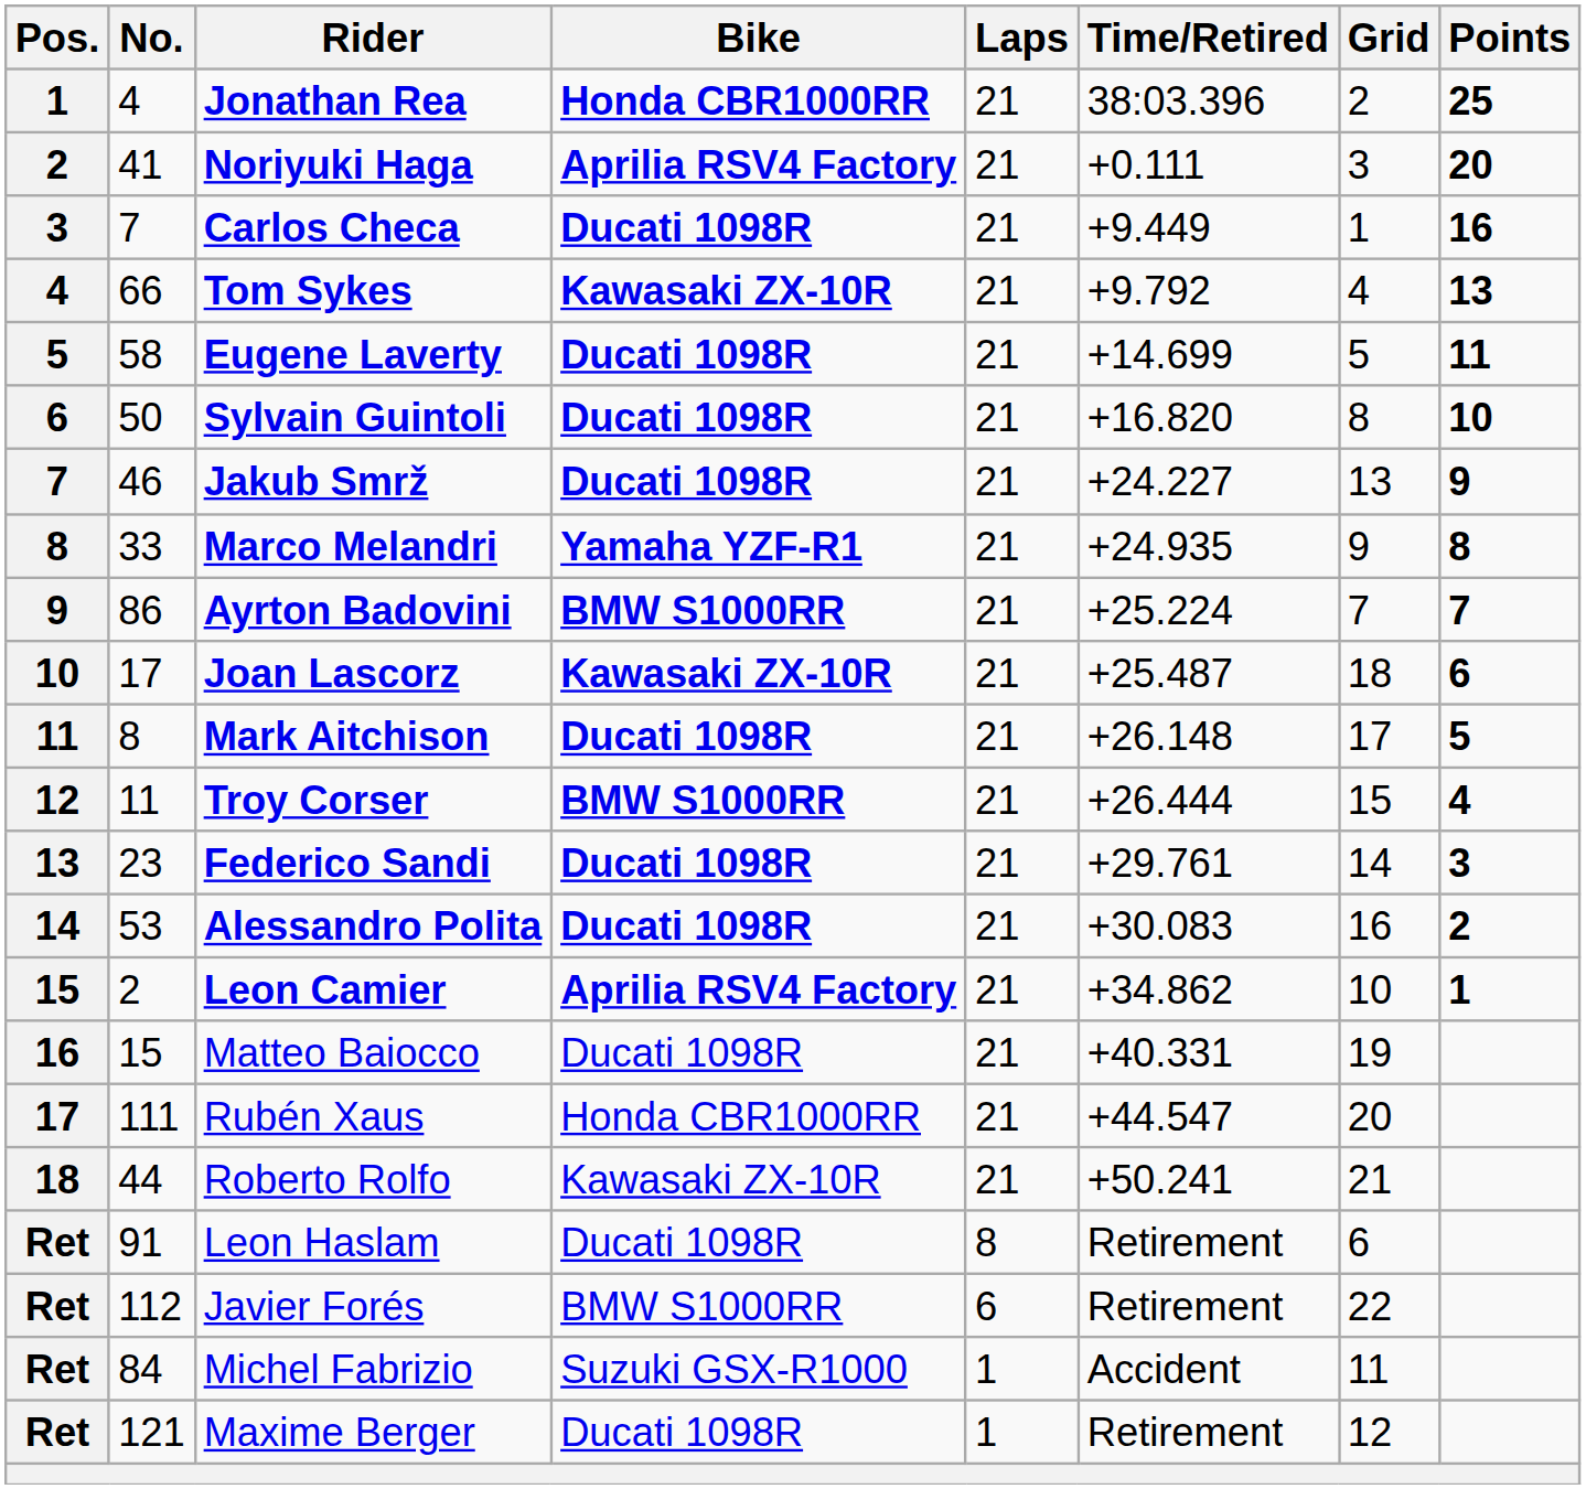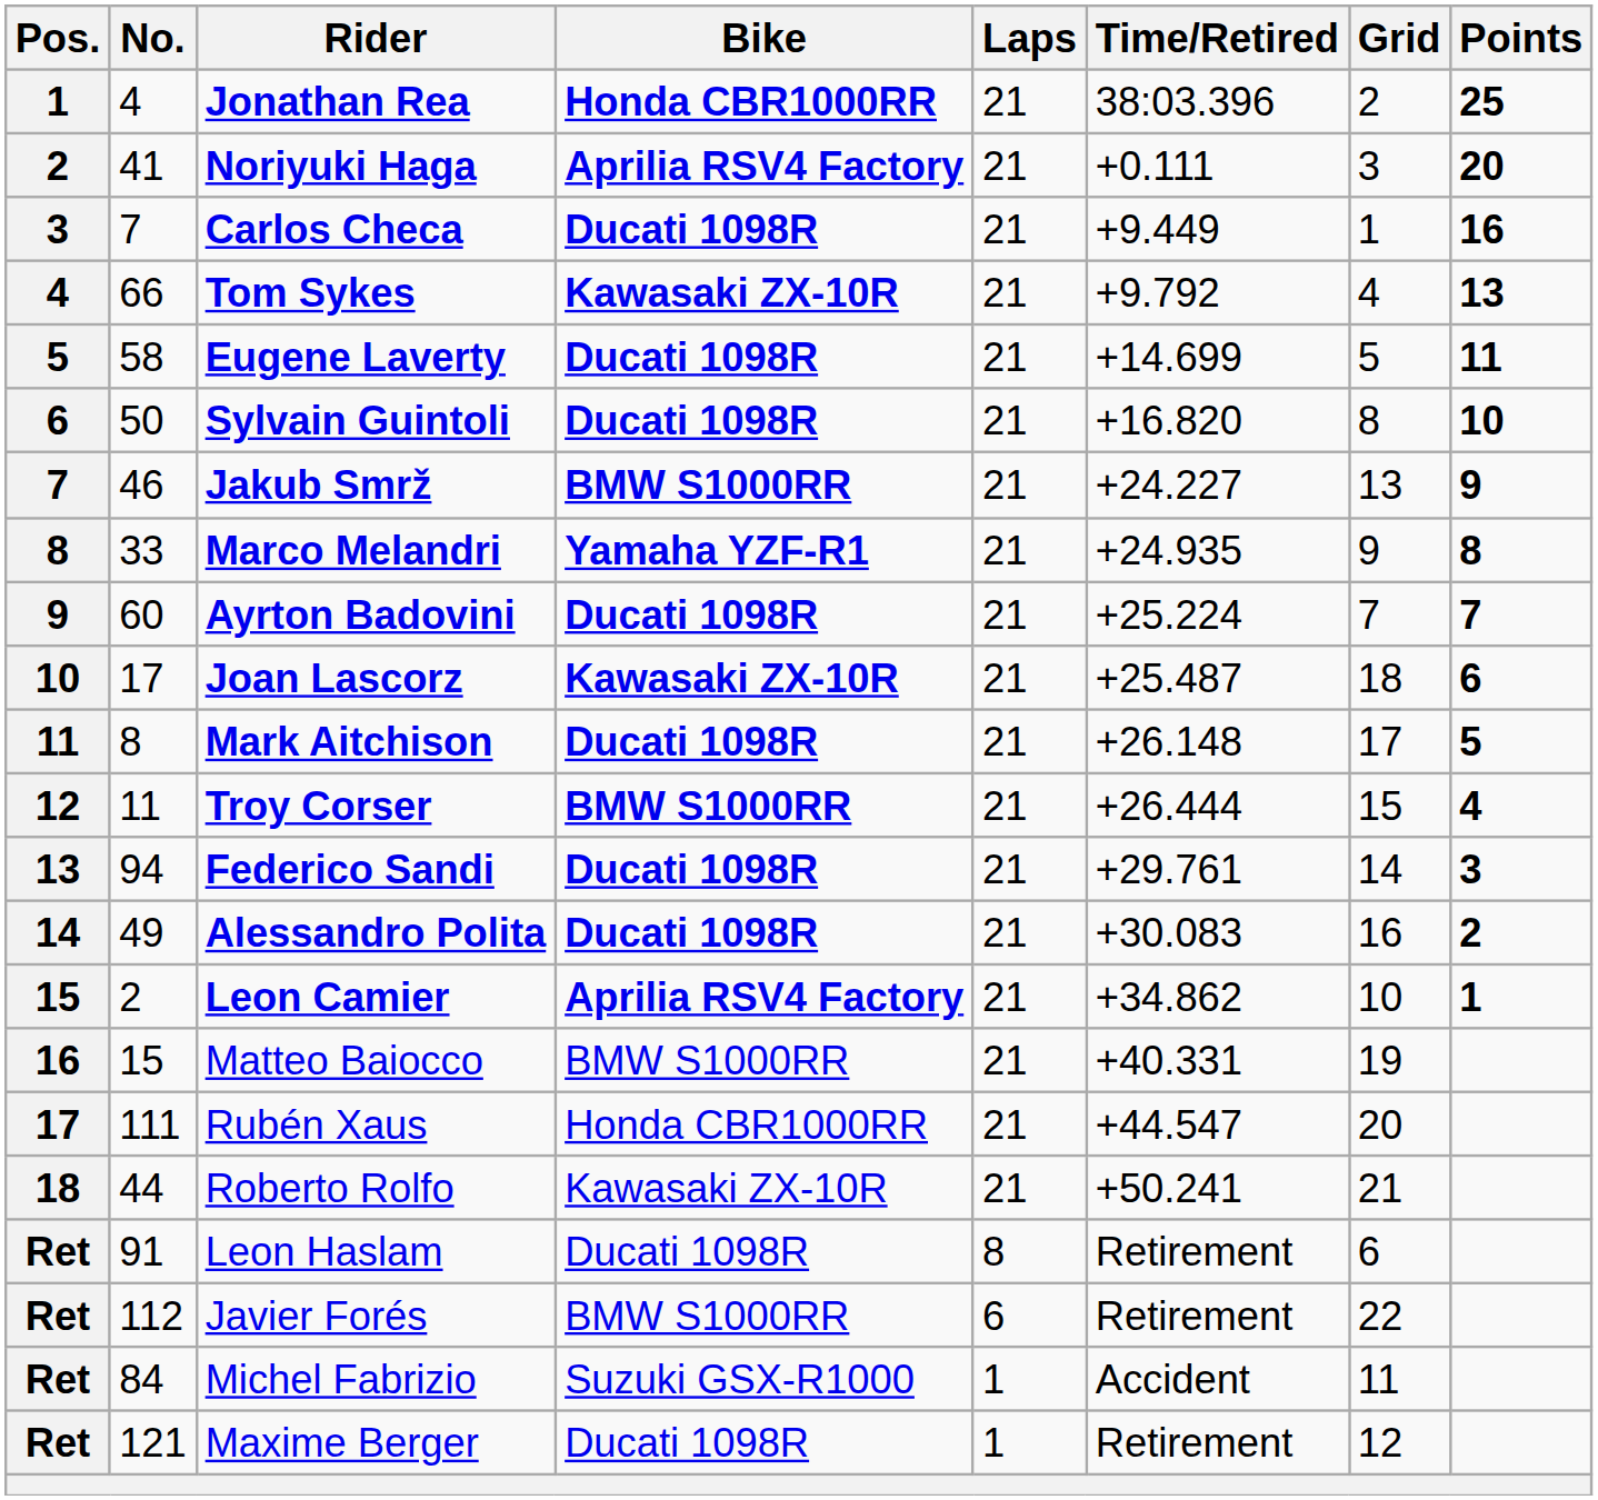 <table class="wikitable" style="font-size: 95%;">
 <tr>
 <th>Pos.</th>
 <th>No.</th>
 <th>Rider</th>
 <th>Bike</th>
 <th>Laps</th>
 <th>Time/Retired</th>
 <th>Grid</th>
 <th>Points</th>
 </tr>
 <tr>
 <th>1</th>
 <td>4</td>
 <td> <strong><a href='#'>Jonathan Rea</a></strong></td>
 <td><strong><a href='#'>Honda CBR1000RR</a></strong></td>
 <td>21</td>
 <td>38:03.396</td>
 <td>2</td>
 <td><strong>25</strong></td>
 </tr>
 <tr>
 <th>2</th>
 <td>41</td>
 <td> <strong><a href='#'>Noriyuki Haga</a></strong></td>
 <td><strong><a href='#'>Aprilia RSV4 Factory</a></strong></td>
 <td>21</td>
 <td>+0.111</td>
 <td>3</td>
 <td><strong>20</strong></td>
 </tr>
 <tr>
 <th>3</th>
 <td>7</td>
 <td> <strong><a href='#'>Carlos Checa</a></strong></td>
 <td><strong><a href='#'>Ducati 1098R</a></strong></td>
 <td>21</td>
 <td>+9.449</td>
 <td>1</td>
 <td><strong>16</strong></td>
 </tr>
 <tr>
 <th>4</th>
 <td>66</td>
 <td> <strong><a href='#'>Tom Sykes</a></strong></td>
 <td><strong><a href='#'>Kawasaki ZX-10R</a></strong></td>
 <td>21</td>
 <td>+9.792</td>
 <td>4</td>
 <td><strong>13</strong></td>
 </tr>
 <tr>
 <th>5</th>
 <td>58</td>
 <td> <strong><a href='#'>Eugene Laverty</a></strong></td>
 <td><strong><a href='#'>Ducati 1098R</a></strong></td>
 <td>21</td>
 <td>+14.699</td>
 <td>5</td>
 <td><strong>11</strong></td>
 </tr>
 <tr>
 <th>6</th>
 <td>50</td>
 <td> <strong><a href='#'>Sylvain Guintoli</a></strong></td>
 <td><strong><a href='#'>Ducati 1098R</a></strong></td>
 <td>21</td>
 <td>+16.820</td>
 <td>8</td>
 <td><strong>10</strong></td>
 </tr>
 <tr>
 <th>7</th>
 <td>46</td>
 <td> <strong><a href='#'>Jakub Smrž</a></strong></td>
-<td><strong><a href='#'>Ducati 1098R</a></strong></td>
+<td><strong><a href='#'>BMW S1000RR</a></strong></td>
 <td>21</td>
 <td>+24.227</td>
 <td>13</td>
 <td><strong>9</strong></td>
 </tr>
 <tr>
 <th>8</th>
 <td>33</td>
 <td> <strong><a href='#'>Marco Melandri</a></strong></td>
 <td><strong><a href='#'>Yamaha YZF-R1</a></strong></td>
 <td>21</td>
 <td>+24.935</td>
 <td>9</td>
 <td><strong>8</strong></td>
 </tr>
 <tr>
 <th>9</th>
-<td>86</td>
+<td>60</td>
 <td> <strong><a href='#'>Ayrton Badovini</a></strong></td>
-<td><strong><a href='#'>BMW S1000RR</a></strong></td>
+<td><strong><a href='#'>Ducati 1098R</a></strong></td>
 <td>21</td>
 <td>+25.224</td>
 <td>7</td>
 <td><strong>7</strong></td>
 </tr>
 <tr>
 <th>10</th>
 <td>17</td>
 <td> <strong><a href='#'>Joan Lascorz</a></strong></td>
 <td><strong><a href='#'>Kawasaki ZX-10R</a></strong></td>
 <td>21</td>
 <td>+25.487</td>
 <td>18</td>
 <td><strong>6</strong></td>
 </tr>
 <tr>
 <th>11</th>
 <td>8</td>
 <td> <strong><a href='#'>Mark Aitchison</a></strong></td>
 <td><strong><a href='#'>Ducati 1098R</a></strong></td>
 <td>21</td>
 <td>+26.148</td>
 <td>17</td>
 <td><strong>5</strong></td>
 </tr>
 <tr>
 <th>12</th>
 <td>11</td>
 <td> <strong><a href='#'>Troy Corser</a></strong></td>
 <td><strong><a href='#'>BMW S1000RR</a></strong></td>
 <td>21</td>
 <td>+26.444</td>
 <td>15</td>
 <td><strong>4</strong></td>
 </tr>
 <tr>
 <th>13</th>
-<td>23</td>
+<td>94</td>
 <td> <strong><a href='#'>Federico Sandi</a></strong></td>
 <td><strong><a href='#'>Ducati 1098R</a></strong></td>
 <td>21</td>
 <td>+29.761</td>
 <td>14</td>
 <td><strong>3</strong></td>
 </tr>
 <tr>
 <th>14</th>
-<td>53</td>
+<td>49</td>
 <td> <strong><a href='#'>Alessandro Polita</a></strong></td>
 <td><strong><a href='#'>Ducati 1098R</a></strong></td>
 <td>21</td>
 <td>+30.083</td>
 <td>16</td>
 <td><strong>2</strong></td>
 </tr>
 <tr>
 <th>15</th>
 <td>2</td>
 <td> <strong><a href='#'>Leon Camier</a></strong></td>
 <td><strong><a href='#'>Aprilia RSV4 Factory</a></strong></td>
 <td>21</td>
 <td>+34.862</td>
 <td>10</td>
 <td><strong>1</strong></td>
 </tr>
 <tr>
 <th>16</th>
 <td>15</td>
 <td> <a href='#'>Matteo Baiocco</a></td>
-<td><a href='#'>Ducati 1098R</a></td>
+<td><a href='#'>BMW S1000RR</a></td>
 <td>21</td>
 <td>+40.331</td>
 <td>19</td>
 <td></td>
 </tr>
 <tr>
 <th>17</th>
 <td>111</td>
 <td> <a href='#'>Rubén Xaus</a></td>
 <td><a href='#'>Honda CBR1000RR</a></td>
 <td>21</td>
 <td>+44.547</td>
 <td>20</td>
 <td></td>
 </tr>
 <tr>
 <th>18</th>
 <td>44</td>
 <td> <a href='#'>Roberto Rolfo</a></td>
 <td><a href='#'>Kawasaki ZX-10R</a></td>
 <td>21</td>
 <td>+50.241</td>
 <td>21</td>
 <td></td>
 </tr>
 <tr>
 <th>Ret</th>
 <td>91</td>
 <td> <a href='#'>Leon Haslam</a></td>
 <td><a href='#'>Ducati 1098R</a></td>
 <td>8</td>
 <td>Retirement</td>
 <td>6</td>
 <td></td>
 </tr>
 <tr>
 <th>Ret</th>
 <td>112</td>
 <td> <a href='#'>Javier Forés</a></td>
 <td><a href='#'>BMW S1000RR</a></td>
 <td>6</td>
 <td>Retirement</td>
 <td>22</td>
 <td></td>
 </tr>
 <tr>
 <th>Ret</th>
 <td>84</td>
 <td> <a href='#'>Michel Fabrizio</a></td>
 <td><a href='#'>Suzuki GSX-R1000</a></td>
 <td>1</td>
 <td>Accident</td>
 <td>11</td>
 <td></td>
 </tr>
 <tr>
 <th>Ret</th>
 <td>121</td>
 <td> <a href='#'>Maxime Berger</a></td>
 <td><a href='#'>Ducati 1098R</a></td>
 <td>1</td>
 <td>Retirement</td>
 <td>12</td>
 <td></td>
 </tr>
 <tr>
 <th colspan=8></th>
 </tr>
 </table>
